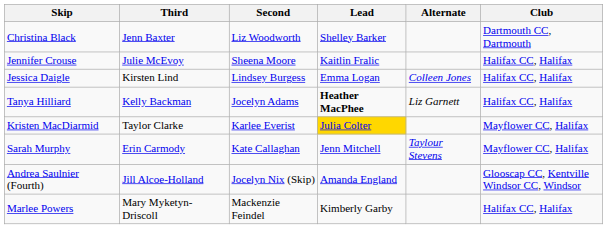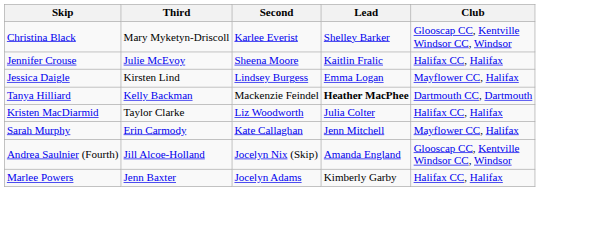 <table class="wikitable">
 <tr>
 <th scope="col">Skip</th>
 <th scope="col">Third</th>
 <th scope="col">Second</th>
 <th scope="col">Lead</th>
-<th scope="col">Alternate</th>
 <th scope="col">Club</th>
 </tr>
 <tr>
 <td><a href='#'>Christina Black</a></td>
-<td><a href='#'>Jenn Baxter</a></td>
-<td><a href='#'>Liz Woodworth</a></td>
+<td>Mary Myketyn-Driscoll</td>
+<td><a href='#'>Karlee Everist</a></td>
 <td><a href='#'>Shelley Barker</a></td>
-<td></td>
-<td><a href='#'>Dartmouth CC</a>, <a href='#'>Dartmouth</a></td>
+<td><a href='#'>Glooscap CC</a>, <a href='#'>Kentville</a> <br> <a href='#'>Windsor CC</a>, <a href='#'>Windsor</a></td>
 </tr>
 <tr>
 <td><a href='#'>Jennifer Crouse</a></td>
 <td><a href='#'>Julie McEvoy</a></td>
 <td><a href='#'>Sheena Moore</a></td>
 <td><a href='#'>Kaitlin Fralic</a></td>
-<td></td>
 <td><a href='#'>Halifax CC</a>, <a href='#'>Halifax</a></td>
 </tr>
 <tr>
 <td><a href='#'>Jessica Daigle</a></td>
 <td>Kirsten Lind</td>
 <td><a href='#'>Lindsey Burgess</a></td>
 <td><a href='#'>Emma Logan</a></td>
-<td><em><a href='#'>Colleen Jones</a></em></td>
-<td><a href='#'>Halifax CC</a>, <a href='#'>Halifax</a></td>
+<td><a href='#'>Mayflower CC</a>, <a href='#'>Halifax</a></td>
 </tr>
 <tr>
 <td><a href='#'>Tanya Hilliard</a></td>
 <td><a href='#'>Kelly Backman</a></td>
-<td><a href='#'>Jocelyn Adams</a></td>
+<td>Mackenzie Feindel</td>
 <td><strong>Heather MacPhee</strong></td>
-<td><em>Liz Garnett</em></td>
-<td><a href='#'>Halifax CC</a>, <a href='#'>Halifax</a></td>
+<td><a href='#'>Dartmouth CC</a>, <a href='#'>Dartmouth</a></td>
 </tr>
 <tr>
 <td><a href='#'>Kristen MacDiarmid</a></td>
 <td>Taylor Clarke</td>
-<td><a href='#'>Karlee Everist</a></td>
-<td style="background: gold;"><a href='#'>Julia Colter</a></td>
-<td></td>
-<td><a href='#'>Mayflower CC</a>, <a href='#'>Halifax</a></td>
+<td><a href='#'>Liz Woodworth</a></td>
+<td><a href='#'>Julia Colter</a></td>
+<td><a href='#'>Halifax CC</a>, <a href='#'>Halifax</a></td>
 </tr>
 <tr>
 <td><a href='#'>Sarah Murphy</a></td>
 <td><a href='#'>Erin Carmody</a></td>
 <td><a href='#'>Kate Callaghan</a></td>
 <td><a href='#'>Jenn Mitchell</a></td>
-<td><em><a href='#'>Taylour Stevens</a></em></td>
 <td><a href='#'>Mayflower CC</a>, <a href='#'>Halifax</a></td>
 </tr>
 <tr>
 <td><a href='#'>Andrea Saulnier</a> (Fourth)</td>
 <td><a href='#'>Jill Alcoe-Holland</a></td>
 <td><a href='#'>Jocelyn Nix</a> (Skip)</td>
 <td><a href='#'>Amanda England</a></td>
-<td></td>
 <td><a href='#'>Glooscap CC</a>, <a href='#'>Kentville</a> <br> <a href='#'>Windsor CC</a>, <a href='#'>Windsor</a></td>
 </tr>
 <tr>
 <td><a href='#'>Marlee Powers</a></td>
-<td>Mary Myketyn-Driscoll</td>
-<td>Mackenzie Feindel</td>
+<td><a href='#'>Jenn Baxter</a></td>
+<td><a href='#'>Jocelyn Adams</a></td>
 <td>Kimberly Garby</td>
-<td></td>
 <td><a href='#'>Halifax CC</a>, <a href='#'>Halifax</a></td>
 </tr>
 </table>
